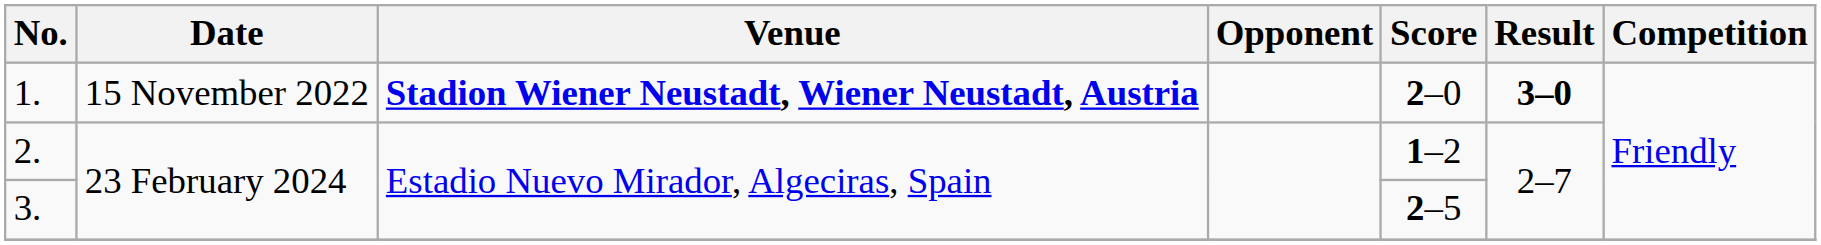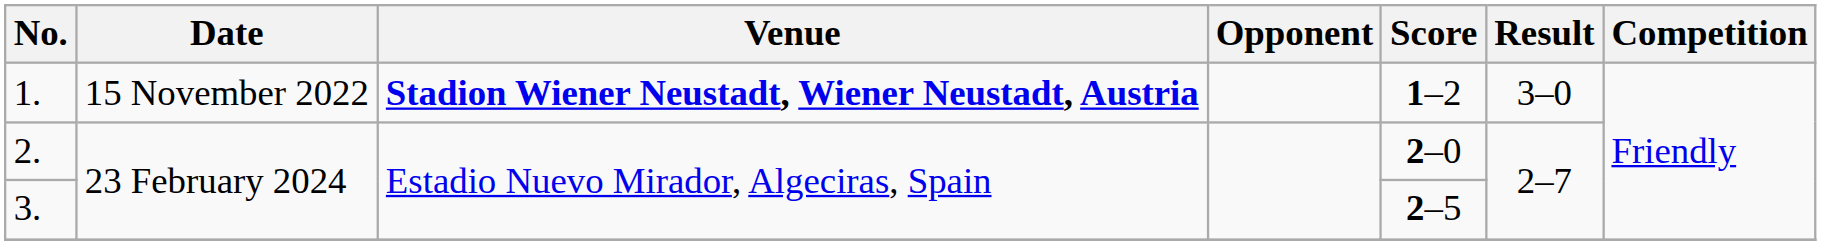 <table class="wikitable">
 <tr>
 <th>No.</th>
 <th>Date</th>
 <th>Venue</th>
 <th>Opponent</th>
 <th>Score</th>
 <th>Result</th>
 <th>Competition</th>
 </tr>
 <tr>
 <td>1.</td>
 <td>15 November 2022</td>
 <td><strong><a href='#'>Stadion Wiener Neustadt</a>, <a href='#'>Wiener Neustadt</a>, <a href='#'>Austria</a></strong></td>
 <td></td>
-<td align=center><strong>2</strong>–0</td>
-<td align=center><strong>3–0</strong></td>
+<td align=center><strong>1</strong>–2</td>
+<td align=center>3–0</td>
 <td rowspan=3><a href='#'>Friendly</a></td>
 </tr>
 <tr>
 <td>2.</td>
 <td rowspan=2>23 February 2024</td>
 <td rowspan=2><a href='#'>Estadio Nuevo Mirador</a>, <a href='#'>Algeciras</a>, <a href='#'>Spain</a></td>
 <td rowspan=2></td>
-<td align=center><strong>1</strong>–2</td>
+<td align=center><strong>2</strong>–0</td>
 <td rowspan=2 align=center>2–7</td>
 </tr>
 <tr>
 <td>3.</td>
 <td align=center><strong>2</strong>–5</td>
 </tr>
 <tr>
 </tr>
 </table>
